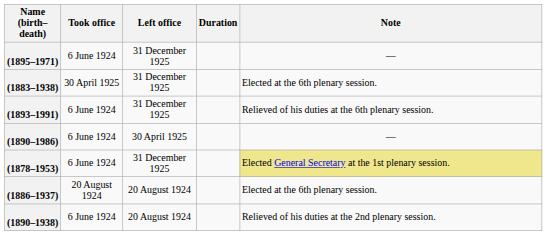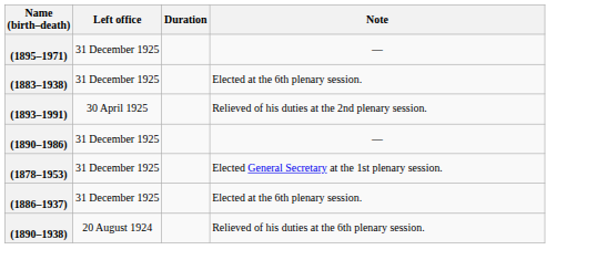 <table class="wikitable plainrowheaders sortable" style="text-align:center;" border="1">
 <tr>
 <th scope="col">Name<br>(birth–death)</th>
-<th scope="col">Took office</th>
 <th scope="col">Left office</th>
 <th scope="col">Duration</th>
 <th scope="col" style="width:30em;">Note</th>
 </tr>
 <tr>
 <th scope="row"><br>(1895–1971)</th>
-<td>6 June 1924</td>
 <td>31 December 1925</td>
 <td></td>
 <td>—</td>
 </tr>
 <tr>
 <th scope="row"><br>(1883–1938)</th>
-<td>30 April 1925</td>
 <td>31 December 1925</td>
 <td></td>
 <td align="left">Elected at the 6th plenary session.</td>
 </tr>
 <tr>
 <th scope="row"><br>(1893–1991)</th>
-<td>6 June 1924</td>
-<td>31 December 1925</td>
+<td>30 April 1925</td>
 <td></td>
-<td align="left">Relieved of his duties at the 6th plenary session.</td>
+<td align="left">Relieved of his duties at the 2nd plenary session.</td>
 </tr>
 <tr>
 <th scope="row"><br>(1890–1986)</th>
-<td>6 June 1924</td>
-<td>30 April 1925</td>
+<td>31 December 1925</td>
 <td></td>
 <td>—</td>
 </tr>
 <tr>
 <th scope="row"><br>(1878–1953)</th>
-<td>6 June 1924</td>
 <td>31 December 1925</td>
 <td></td>
-<td align="left" style="background: khaki;">Elected <a href='#'>General Secretary</a> at the 1st plenary session.</td>
+<td align="left">Elected <a href='#'>General Secretary</a> at the 1st plenary session.</td>
 </tr>
 <tr>
 <th scope="row"><br>(1886–1937)</th>
-<td>20 August 1924</td>
-<td>20 August 1924</td>
+<td>31 December 1925</td>
 <td></td>
 <td align="left">Elected at the 6th plenary session.</td>
 </tr>
 <tr>
 <th scope="row"><br>(1890–1938)</th>
-<td>6 June 1924</td>
 <td>20 August 1924</td>
 <td></td>
-<td align="left">Relieved of his duties at the 2nd plenary session.</td>
+<td align="left">Relieved of his duties at the 6th plenary session.</td>
 </tr>
 </table>
